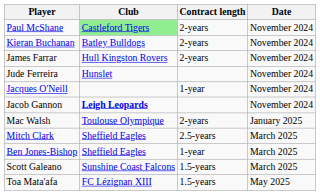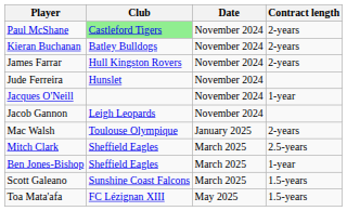 <table class="wikitable">
 <tr>
 <th>Player</th>
 <th>Club</th>
+<th>Date</th>
 <th>Contract length</th>
-<th>Date</th>
 </tr>
 <tr>
 <td><a href='#'>Paul McShane</a></td>
 <td style="background: lightgreen;"><a href='#'>Castleford Tigers</a></td>
+<td>November 2024</td>
 <td>2-years</td>
-<td>November 2024</td>
 </tr>
 <tr>
 <td><a href='#'>Kieran Buchanan</a></td>
 <td><a href='#'>Batley Bulldogs</a></td>
+<td>November 2024</td>
 <td>2-years</td>
-<td>November 2024</td>
 </tr>
 <tr>
 <td>James Farrar</td>
 <td><a href='#'>Hull Kingston Rovers</a></td>
+<td>November 2024</td>
 <td>2-years</td>
-<td>November 2024</td>
 </tr>
 <tr>
 <td>Jude Ferreira</td>
 <td><a href='#'>Hunslet</a></td>
+<td>November 2024</td>
 <td></td>
-<td>November 2024</td>
 </tr>
 <tr>
 <td><a href='#'>Jacques O'Neill</a></td>
 <td></td>
+<td>November 2024</td>
 <td>1-year</td>
-<td>November 2024</td>
 </tr>
 <tr>
 <td>Jacob Gannon</td>
-<td><strong><a href='#'>Leigh Leopards</a></strong></td>
+<td><a href='#'>Leigh Leopards</a></td>
+<td>November 2024</td>
 <td></td>
-<td>November 2024</td>
 </tr>
 <tr>
 <td>Mac Walsh</td>
 <td><a href='#'>Toulouse Olympique</a></td>
+<td>January 2025</td>
 <td>2-years</td>
-<td>January 2025</td>
 </tr>
 <tr>
 <td><a href='#'>Mitch Clark</a></td>
 <td><a href='#'>Sheffield Eagles</a></td>
+<td>March 2025</td>
 <td>2.5-years</td>
-<td>March 2025</td>
 </tr>
 <tr>
 <td><a href='#'>Ben Jones-Bishop</a></td>
 <td><a href='#'>Sheffield Eagles</a></td>
+<td>March 2025</td>
 <td>1-year</td>
-<td>March 2025</td>
 </tr>
 <tr>
 <td>Scott Galeano</td>
 <td><a href='#'>Sunshine Coast Falcons</a></td>
+<td>March 2025</td>
 <td>1.5-years</td>
-<td>March 2025</td>
 </tr>
 <tr>
 <td>Toa Mata'afa</td>
 <td><a href='#'>FC Lézignan XIII</a></td>
+<td>May 2025</td>
 <td>1.5-years</td>
-<td>May 2025</td>
 </tr>
 </table>
